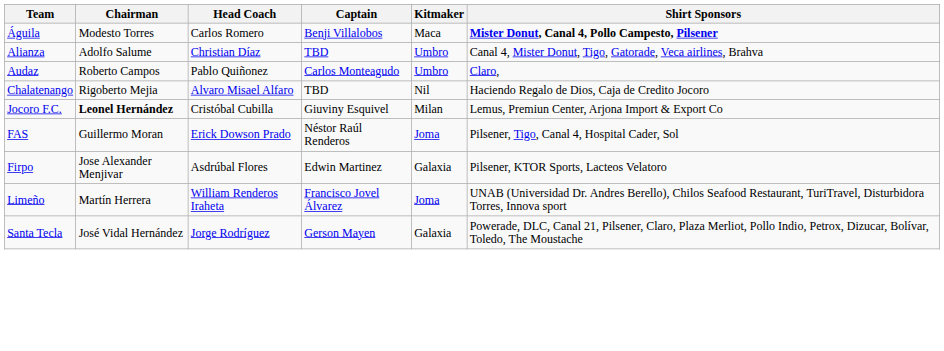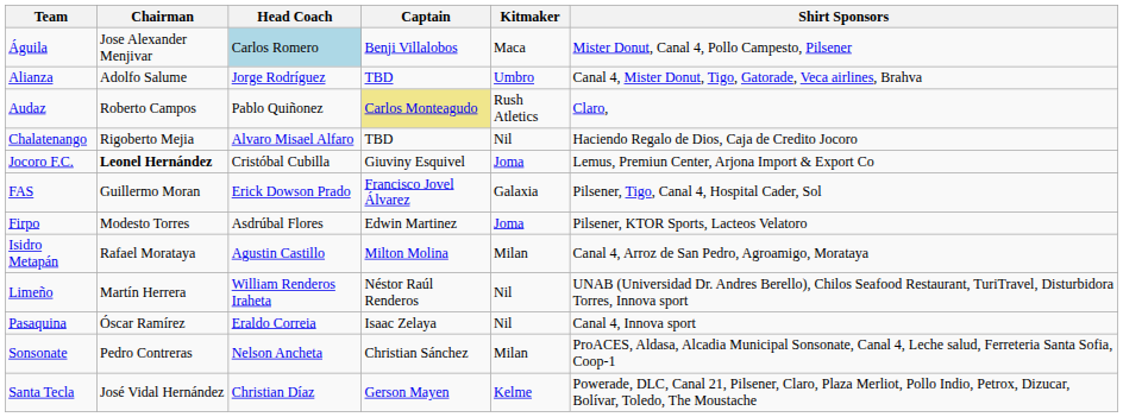 <table class="wikitable sortable" style="text-align: left;">
 <tr>
 <th>Team</th>
 <th>Chairman</th>
 <th>Head Coach</th>
 <th>Captain</th>
 <th>Kitmaker</th>
 <th>Shirt Sponsors</th>
 </tr>
 <tr>
 <td><a href='#'>Águila</a></td>
-<td> Modesto Torres</td>
-<td> Carlos Romero</td>
+<td> Jose Alexander Menjivar</td>
+<td style="background: lightblue;"> Carlos Romero</td>
 <td> <a href='#'>Benji Villalobos</a></td>
 <td>Maca</td>
-<td><strong><a href='#'>Mister Donut</a>, Canal 4,  Pollo Campesto, <a href='#'>Pilsener</a></strong></td>
+<td><a href='#'>Mister Donut</a>, Canal 4,  Pollo Campesto, <a href='#'>Pilsener</a></td>
 </tr>
 <tr>
 <td><a href='#'>Alianza</a></td>
 <td> Adolfo Salume</td>
-<td> <a href='#'>Christian Díaz</a></td>
+<td> <a href='#'>Jorge Rodríguez</a></td>
 <td> <a href='#'>TBD</a></td>
 <td><a href='#'>Umbro</a></td>
 <td>Canal 4, <a href='#'>Mister Donut</a>, <a href='#'>Tigo</a>, <a href='#'>Gatorade</a>, <a href='#'>Veca airlines</a>, Brahva</td>
 </tr>
 <tr>
 <td><a href='#'>Audaz</a></td>
 <td> Roberto Campos</td>
 <td> Pablo Quiñonez</td>
-<td> <a href='#'>Carlos Monteagudo</a></td>
-<td><a href='#'>Umbro</a></td>
+<td style="background: khaki;"> <a href='#'>Carlos Monteagudo</a></td>
+<td>Rush Atletics</td>
 <td><a href='#'>Claro</a>,</td>
 </tr>
 <tr>
 <td><a href='#'>Chalatenango</a></td>
 <td> Rigoberto Mejia</td>
 <td> <a href='#'>Alvaro Misael Alfaro</a></td>
 <td> TBD</td>
 <td>Nil</td>
 <td>Haciendo Regalo de Dios, Caja de Credito Jocoro</td>
 </tr>
 <tr>
 <td><a href='#'>Jocoro F.C.</a></td>
 <td><strong> Leonel Hernández</strong></td>
 <td> Cristóbal Cubilla</td>
 <td> Giuviny Esquivel</td>
-<td>Milan</td>
+<td><a href='#'>Joma</a></td>
 <td>Lemus, Premiun Center, Arjona Import & Export Co</td>
 </tr>
 <tr>
 <td><a href='#'>FAS</a></td>
 <td> Guillermo Moran</td>
 <td> <a href='#'>Erick Dowson Prado</a></td>
-<td> Néstor Raúl Renderos</td>
-<td><a href='#'>Joma</a></td>
+<td> <a href='#'>Francisco Jovel Álvarez</a></td>
+<td>Galaxia</td>
 <td>Pilsener, <a href='#'>Tigo</a>, Canal 4, Hospital Cader,  Sol</td>
 </tr>
 <tr>
 <td><a href='#'>Firpo</a></td>
-<td> Jose Alexander Menjivar</td>
+<td> Modesto Torres</td>
 <td> Asdrúbal Flores</td>
 <td> Edwin Martinez</td>
-<td>Galaxia</td>
+<td><a href='#'>Joma</a></td>
 <td>Pilsener, KTOR Sports, Lacteos Velatoro</td>
+</tr>
+<tr>
+<td><a href='#'>Isidro Metapán</a></td>
+<td> Rafael Morataya</td>
+<td> <a href='#'>Agustin Castillo</a></td>
+<td> <a href='#'>Milton Molina</a></td>
+<td>Milan</td>
+<td>Canal 4, Arroz de San Pedro, Agroamigo, Morataya</td>
 </tr>
 <tr>
 <td><a href='#'>Limeño</a></td>
 <td> Martín Herrera</td>
 <td> <a href='#'>William Renderos Iraheta</a></td>
-<td> <a href='#'>Francisco Jovel Álvarez</a></td>
-<td><a href='#'>Joma</a></td>
+<td> Néstor Raúl Renderos</td>
+<td>Nil</td>
 <td>UNAB (Universidad Dr. Andres Berello), Chilos Seafood Restaurant, TuriTravel, Disturbidora Torres, Innova sport</td>
+</tr>
+<tr>
+<td><a href='#'>Pasaquina</a></td>
+<td> Óscar Ramírez</td>
+<td> <a href='#'>Eraldo Correia</a></td>
+<td> Isaac Zelaya</td>
+<td>Nil</td>
+<td>Canal 4, Innova sport</td>
+</tr>
+<tr>
+<td><a href='#'>Sonsonate</a></td>
+<td> Pedro Contreras</td>
+<td> <a href='#'>Nelson Ancheta</a></td>
+<td> Christian Sánchez</td>
+<td>Milan</td>
+<td>ProACES, Aldasa, Alcadia Municipal Sonsonate, Canal 4, Leche salud, Ferreteria Santa Sofia, Coop-1</td>
 </tr>
 <tr>
 <td><a href='#'>Santa Tecla</a></td>
 <td> José Vidal Hernández</td>
-<td> <a href='#'>Jorge Rodríguez</a></td>
+<td> <a href='#'>Christian Díaz</a></td>
 <td> <a href='#'>Gerson Mayen</a></td>
-<td>Galaxia</td>
+<td><a href='#'>Kelme</a></td>
 <td>Powerade, DLC, Canal 21, Pilsener, Claro, Plaza Merliot, Pollo Indio, Petrox, Dizucar, Bolívar, Toledo, The Moustache</td>
 </tr>
 </table>
